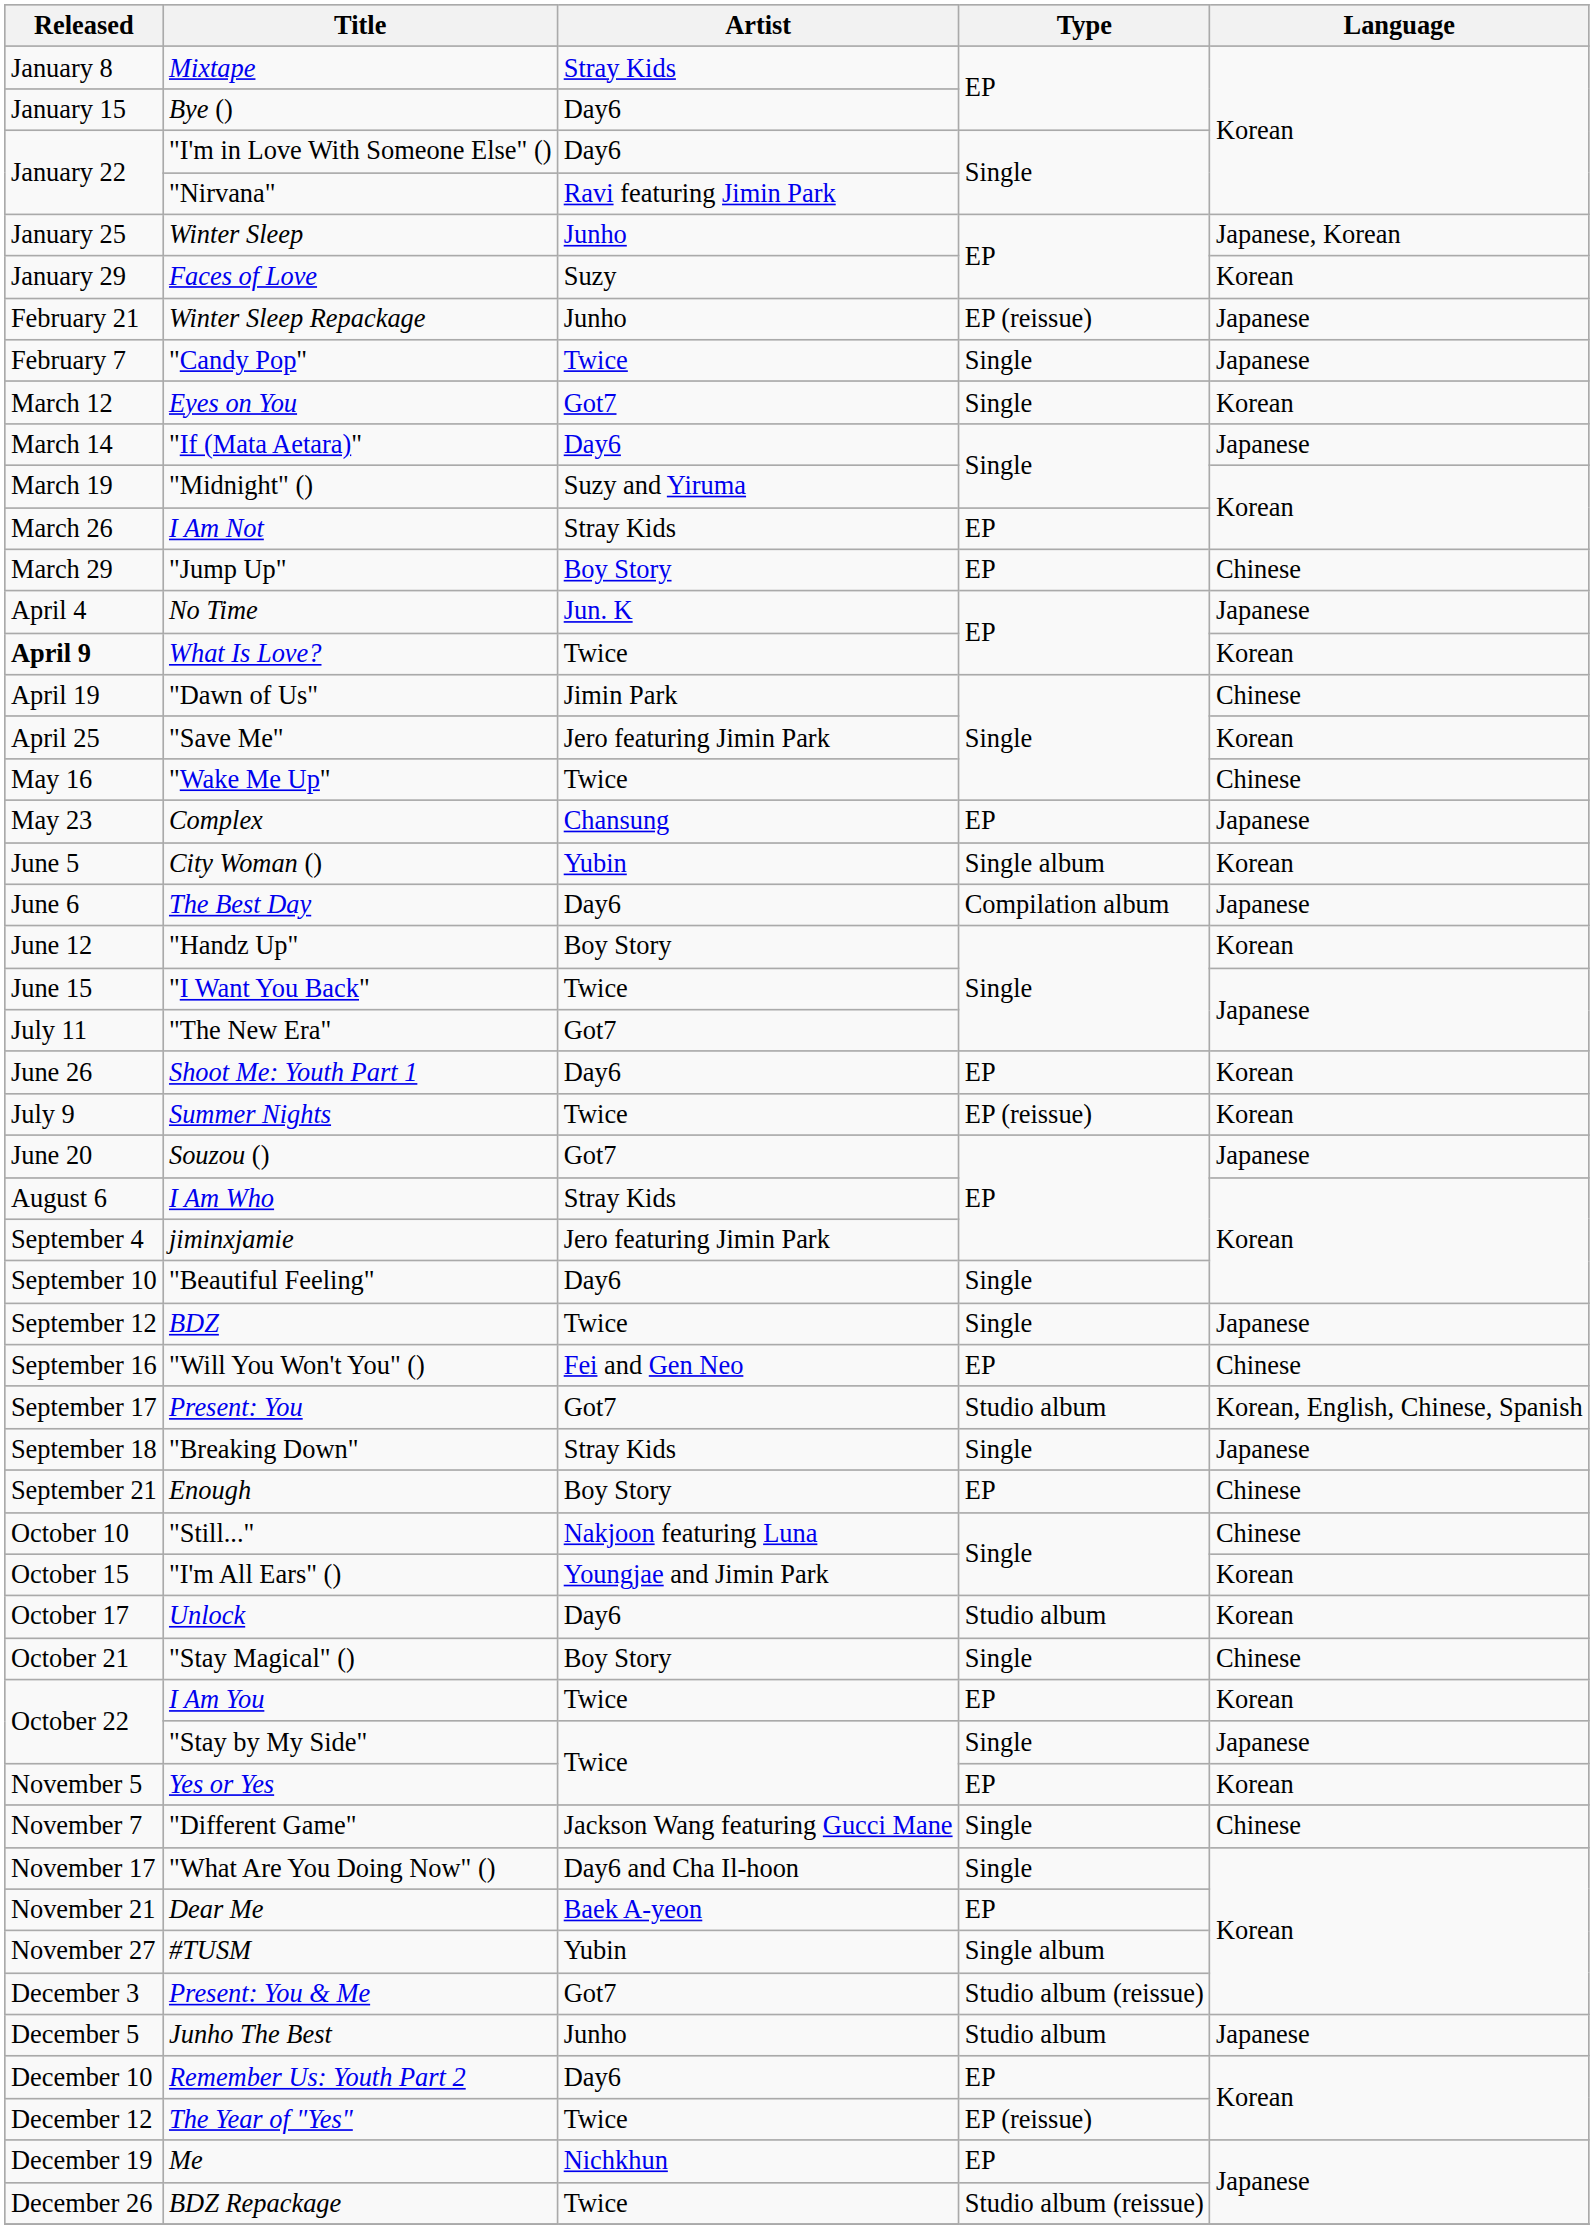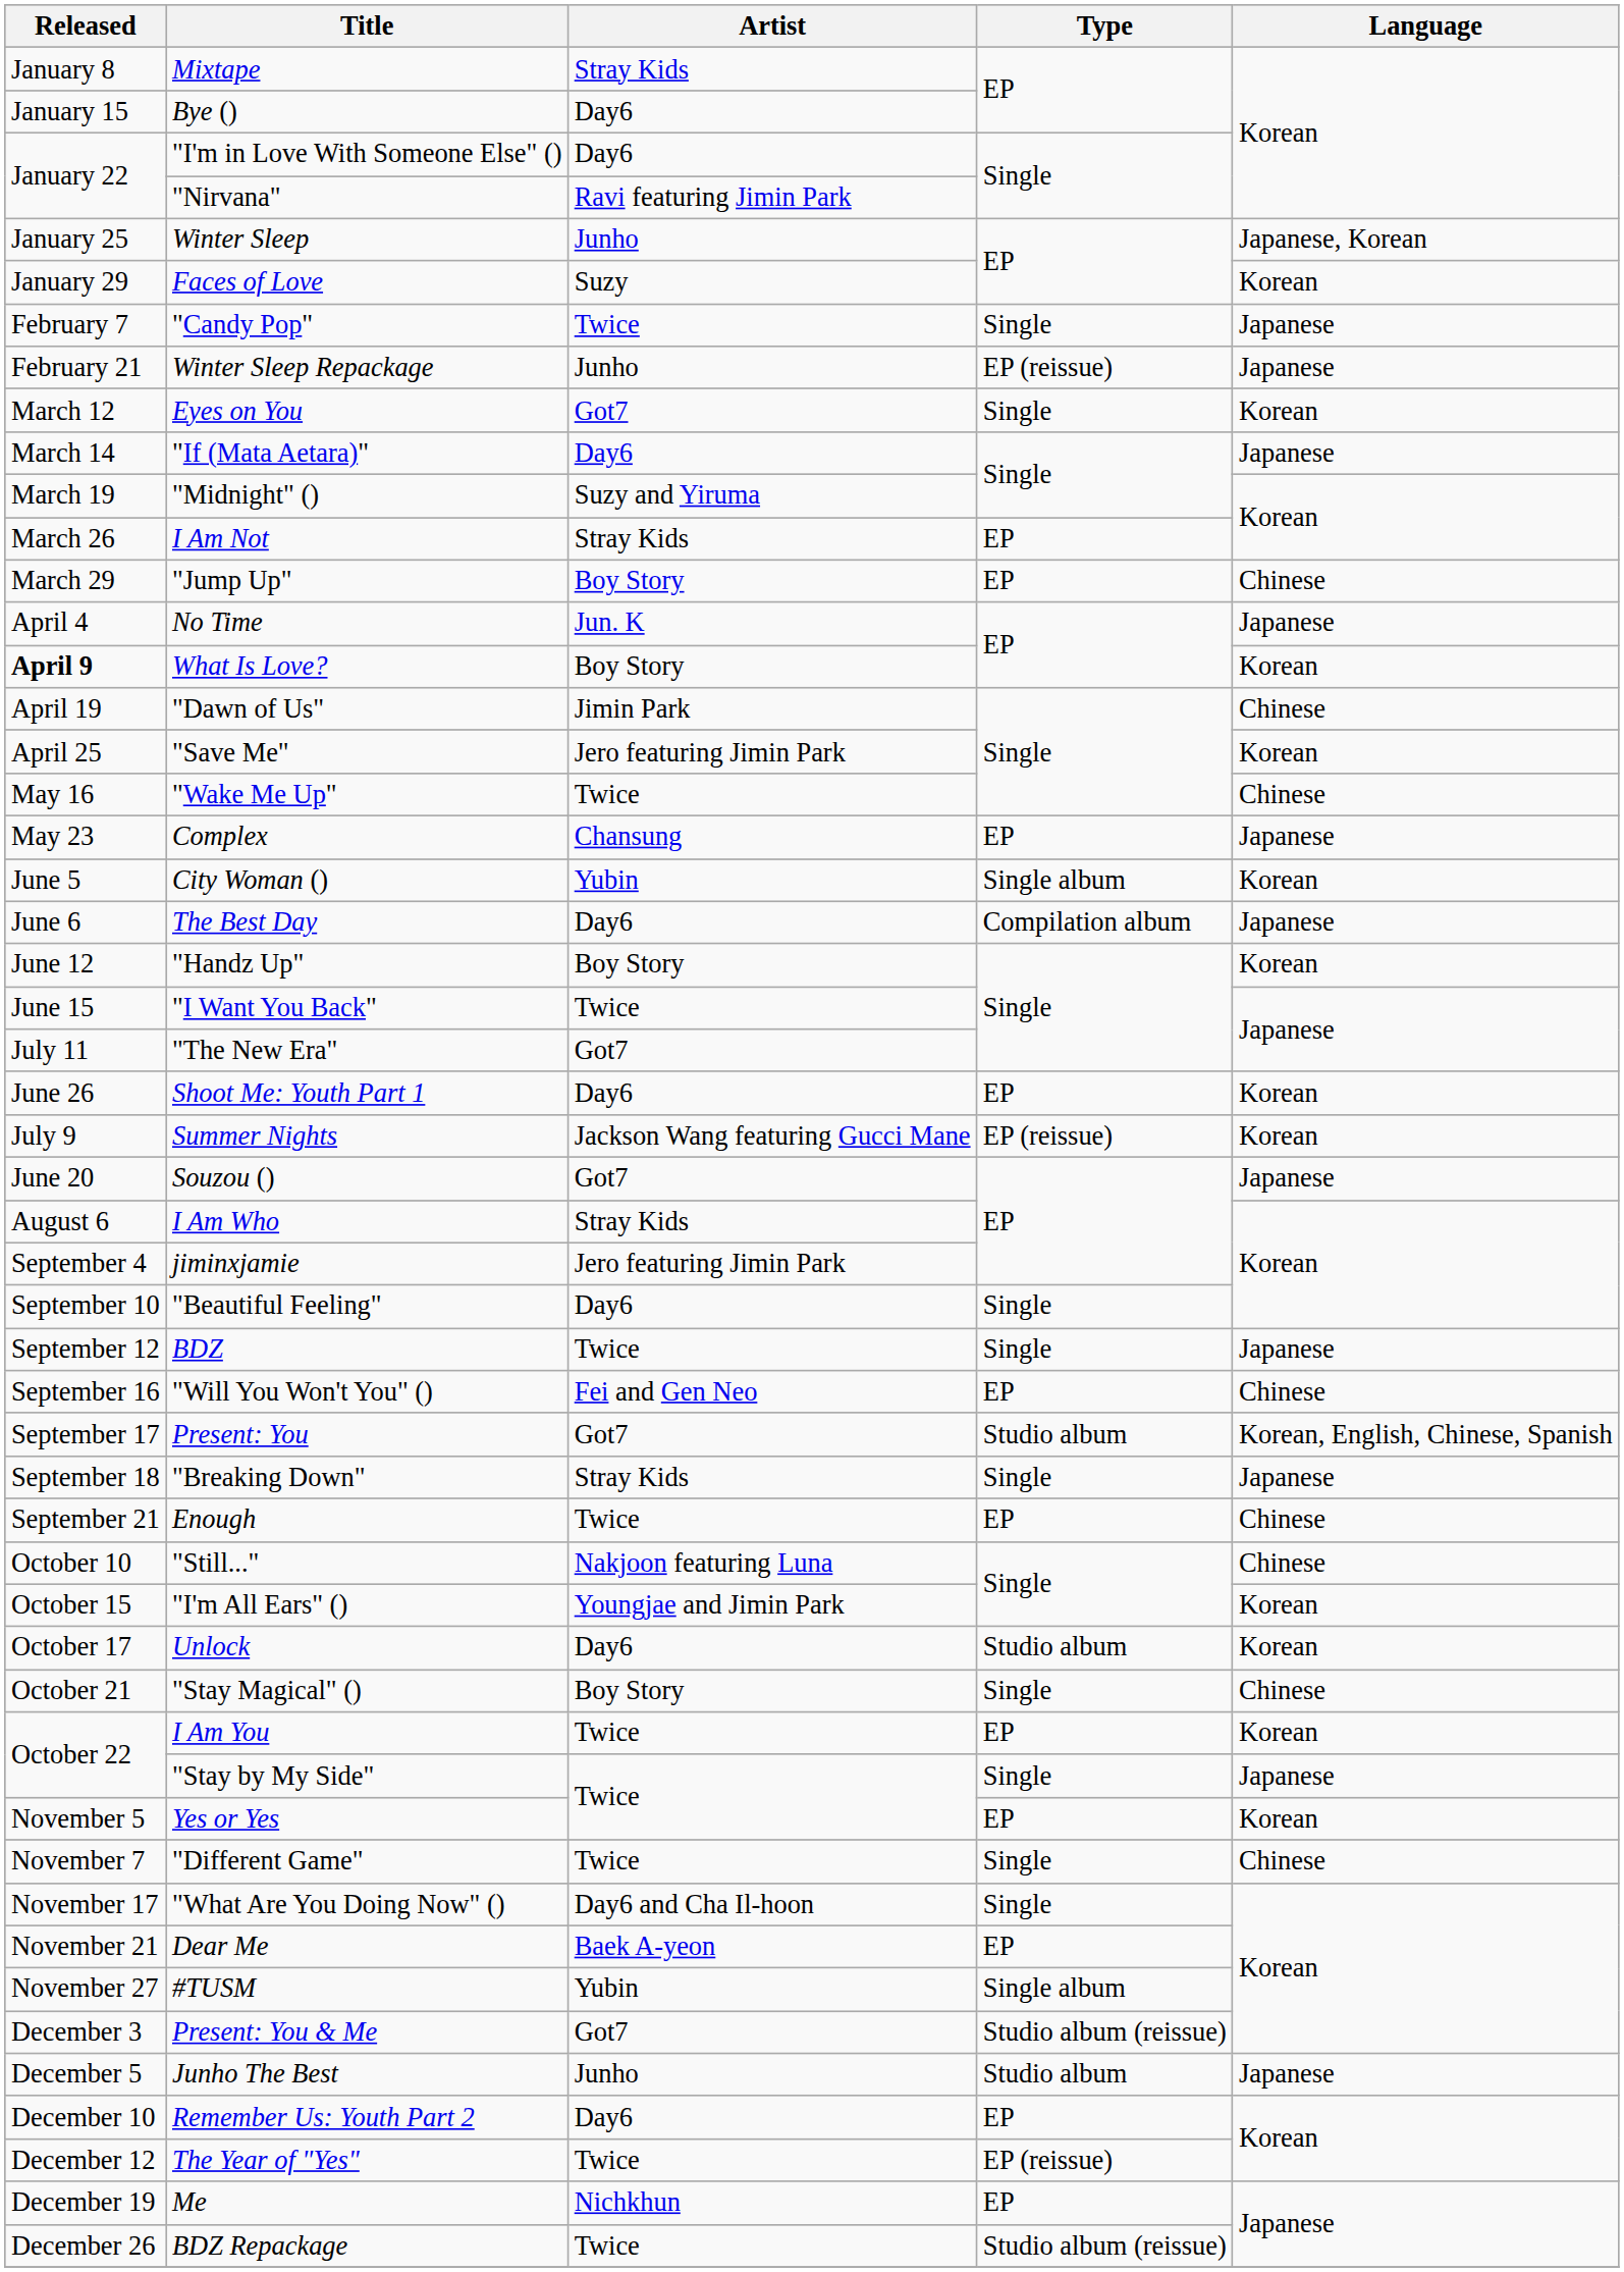 <table class="wikitable plainrowheaders">
 <tr>
 <th scope="col">Released</th>
 <th scope="col">Title</th>
 <th scope="col">Artist</th>
 <th scope="col">Type</th>
 <th scope="col">Language</th>
 </tr>
 <tr>
 <td>January 8</td>
 <td><em><a href='#'>Mixtape</a></em></td>
 <td><a href='#'>Stray Kids</a></td>
 <td rowspan="2">EP</td>
 <td rowspan="4">Korean</td>
 </tr>
 <tr>
 <td>January 15</td>
 <td><em>Bye</em> ()</td>
 <td>Day6</td>
 </tr>
 <tr>
 <td rowspan="2">January 22</td>
 <td>"I'm in Love With Someone Else" ()</td>
 <td>Day6</td>
 <td rowspan="2">Single</td>
 </tr>
 <tr>
 <td>"Nirvana"</td>
 <td><a href='#'>Ravi</a> featuring <a href='#'>Jimin Park</a></td>
 </tr>
 <tr>
 <td>January 25</td>
 <td><em>Winter Sleep</em></td>
 <td><a href='#'>Junho</a></td>
 <td rowspan="2">EP</td>
 <td>Japanese, Korean</td>
 </tr>
 <tr>
 <td>January 29</td>
 <td><em><a href='#'>Faces of Love</a></em></td>
 <td>Suzy</td>
 <td>Korean</td>
 </tr>
 <tr>
+<td>February 7</td>
+<td>"<a href='#'>Candy Pop</a>"</td>
+<td><a href='#'>Twice</a></td>
+<td>Single</td>
+<td>Japanese</td>
+</tr>
+<tr>
 <td>February 21</td>
 <td><em>Winter Sleep Repackage</em></td>
 <td>Junho</td>
 <td>EP (reissue)</td>
-<td>Japanese</td>
-</tr>
-<tr>
-<td>February 7</td>
-<td>"<a href='#'>Candy Pop</a>"</td>
-<td><a href='#'>Twice</a></td>
-<td>Single</td>
 <td>Japanese</td>
 </tr>
 <tr>
 <td>March 12</td>
 <td><em><a href='#'>Eyes on You</a></em></td>
 <td><a href='#'>Got7</a></td>
 <td>Single</td>
 <td>Korean</td>
 </tr>
 <tr>
 <td>March 14</td>
 <td>"<a href='#'>If (Mata Aetara)</a>"</td>
 <td><a href='#'>Day6</a></td>
 <td rowspan="2">Single</td>
 <td>Japanese</td>
 </tr>
 <tr>
 <td>March 19</td>
 <td>"Midnight" ()</td>
 <td>Suzy and <a href='#'>Yiruma</a></td>
 <td rowspan="2">Korean</td>
 </tr>
 <tr>
 <td>March 26</td>
 <td><em><a href='#'>I Am Not</a></em></td>
 <td>Stray Kids</td>
 <td>EP</td>
 </tr>
 <tr>
 <td>March 29</td>
 <td>"Jump Up"</td>
 <td><a href='#'>Boy Story</a></td>
 <td>EP</td>
 <td>Chinese</td>
 </tr>
 <tr>
 <td>April 4</td>
 <td><em>No Time</em></td>
 <td><a href='#'>Jun. K</a></td>
 <td rowspan="2">EP</td>
 <td>Japanese</td>
 </tr>
 <tr>
 <td><strong>April 9</strong></td>
 <td><em><a href='#'>What Is Love?</a></em></td>
-<td>Twice</td>
+<td>Boy Story</td>
 <td>Korean</td>
 </tr>
 <tr>
 <td>April 19</td>
 <td>"Dawn of Us"</td>
 <td>Jimin Park</td>
 <td rowspan="3">Single</td>
 <td>Chinese</td>
 </tr>
 <tr>
 <td>April 25</td>
 <td>"Save Me"</td>
 <td>Jero featuring Jimin Park</td>
 <td>Korean</td>
 </tr>
 <tr>
 <td>May 16</td>
 <td>"<a href='#'>Wake Me Up</a>"</td>
 <td>Twice</td>
 <td>Chinese</td>
 </tr>
 <tr>
 <td>May 23</td>
 <td><em>Complex</em></td>
 <td><a href='#'>Chansung</a></td>
 <td>EP</td>
 <td>Japanese</td>
 </tr>
 <tr>
 <td>June 5</td>
 <td><em>City Woman</em> ()</td>
 <td><a href='#'>Yubin</a></td>
 <td>Single album</td>
 <td>Korean</td>
 </tr>
 <tr>
 <td>June 6</td>
 <td><em><a href='#'>The Best Day</a></em></td>
 <td>Day6</td>
 <td>Compilation album</td>
 <td>Japanese</td>
 </tr>
 <tr>
 <td>June 12</td>
 <td>"Handz Up"</td>
 <td>Boy Story</td>
 <td rowspan="3">Single</td>
 <td>Korean</td>
 </tr>
 <tr>
 <td>June 15</td>
 <td>"<a href='#'>I Want You Back</a>"</td>
 <td>Twice</td>
 <td rowspan="2">Japanese</td>
 </tr>
 <tr>
 <td>July 11</td>
 <td>"The New Era"</td>
 <td>Got7</td>
 </tr>
 <tr>
 <td>June 26</td>
 <td><em><a href='#'>Shoot Me: Youth Part 1</a></em></td>
 <td>Day6</td>
 <td>EP</td>
 <td>Korean</td>
 </tr>
 <tr>
 <td>July 9</td>
 <td><em><a href='#'>Summer Nights</a></em></td>
-<td>Twice</td>
+<td>Jackson Wang featuring <a href='#'>Gucci Mane</a></td>
 <td>EP (reissue)</td>
 <td>Korean</td>
 </tr>
 <tr>
 <td>June 20</td>
 <td><em>Souzou</em> ()</td>
 <td>Got7</td>
 <td rowspan="3">EP</td>
 <td>Japanese</td>
 </tr>
 <tr>
 <td>August 6</td>
 <td><em><a href='#'>I Am Who</a></em></td>
 <td>Stray Kids</td>
 <td rowspan="3">Korean</td>
 </tr>
 <tr>
 <td>September 4</td>
 <td><em>jiminxjamie</em></td>
 <td>Jero featuring Jimin Park</td>
 </tr>
 <tr>
 <td>September 10</td>
 <td>"Beautiful Feeling"</td>
 <td>Day6</td>
 <td>Single</td>
 </tr>
 <tr>
 <td>September 12</td>
 <td><em><a href='#'>BDZ</a></em></td>
 <td>Twice</td>
 <td>Single</td>
 <td>Japanese</td>
 </tr>
 <tr>
 <td>September 16</td>
 <td>"Will You Won't You" ()</td>
 <td><a href='#'>Fei</a> and <a href='#'>Gen Neo</a></td>
 <td>EP</td>
 <td>Chinese</td>
 </tr>
 <tr>
 <td>September 17</td>
 <td><em><a href='#'>Present: You</a></em></td>
 <td>Got7</td>
 <td>Studio album</td>
 <td>Korean, English, Chinese, Spanish</td>
 </tr>
 <tr>
 <td>September 18</td>
 <td>"Breaking Down"</td>
 <td>Stray Kids</td>
 <td>Single</td>
 <td>Japanese</td>
 </tr>
 <tr>
 <td>September 21</td>
 <td><em>Enough</em></td>
-<td>Boy Story</td>
+<td>Twice</td>
 <td>EP</td>
 <td>Chinese</td>
 </tr>
 <tr>
 <td>October 10</td>
 <td>"Still..."</td>
 <td><a href='#'>Nakjoon</a> featuring <a href='#'>Luna</a></td>
 <td rowspan="2">Single</td>
 <td>Chinese</td>
 </tr>
 <tr>
 <td>October 15</td>
 <td>"I'm All Ears" ()</td>
 <td><a href='#'>Youngjae</a> and Jimin Park</td>
 <td>Korean</td>
 </tr>
 <tr>
 <td>October 17</td>
 <td><em><a href='#'>Unlock</a></em></td>
 <td>Day6</td>
 <td>Studio album</td>
 <td>Korean</td>
 </tr>
 <tr>
 <td>October 21</td>
 <td>"Stay Magical" ()</td>
 <td>Boy Story</td>
 <td>Single</td>
 <td>Chinese</td>
 </tr>
 <tr>
 <td rowspan="2">October 22</td>
 <td><em><a href='#'>I Am You</a></em></td>
 <td>Twice</td>
 <td>EP</td>
 <td>Korean</td>
 </tr>
 <tr>
 <td>"Stay by My Side"</td>
 <td rowspan="2">Twice</td>
 <td>Single</td>
 <td>Japanese</td>
 </tr>
 <tr>
 <td>November 5</td>
 <td><em><a href='#'>Yes or Yes</a></em></td>
 <td>EP</td>
 <td>Korean</td>
 </tr>
 <tr>
 <td>November 7</td>
 <td>"Different Game"</td>
-<td>Jackson Wang featuring <a href='#'>Gucci Mane</a></td>
+<td>Twice</td>
 <td>Single</td>
 <td>Chinese</td>
 </tr>
 <tr>
 <td>November 17</td>
 <td>"What Are You Doing Now" ()</td>
 <td>Day6 and Cha Il-hoon</td>
 <td>Single</td>
 <td rowspan="4">Korean</td>
 </tr>
 <tr>
 <td>November 21</td>
 <td><em>Dear Me</em></td>
 <td><a href='#'>Baek A-yeon</a></td>
 <td>EP</td>
 </tr>
 <tr>
 <td>November 27</td>
 <td><em>#TUSM</em></td>
 <td>Yubin</td>
 <td>Single album</td>
 </tr>
 <tr>
 <td>December 3</td>
 <td><em><a href='#'>Present: You & Me</a></em></td>
 <td>Got7</td>
 <td>Studio album (reissue)</td>
 </tr>
 <tr>
 <td>December 5</td>
 <td><em>Junho The Best</em></td>
 <td>Junho</td>
 <td>Studio album</td>
 <td>Japanese</td>
 </tr>
 <tr>
 <td>December 10</td>
 <td><em><a href='#'>Remember Us: Youth Part 2</a></em></td>
 <td>Day6</td>
 <td>EP</td>
 <td rowspan="2">Korean</td>
 </tr>
 <tr>
 <td>December 12</td>
 <td><em><a href='#'>The Year of "Yes"</a></em></td>
 <td>Twice</td>
 <td>EP (reissue)</td>
 </tr>
 <tr>
 <td>December 19</td>
 <td><em>Me</em></td>
 <td><a href='#'>Nichkhun</a></td>
 <td>EP</td>
 <td rowspan="2">Japanese</td>
 </tr>
 <tr>
 <td>December 26</td>
 <td><em>BDZ Repackage</em></td>
 <td>Twice</td>
 <td>Studio album (reissue)</td>
 </tr>
 <tr>
 </tr>
 </table>
